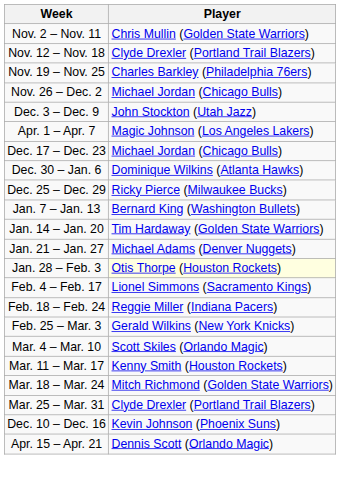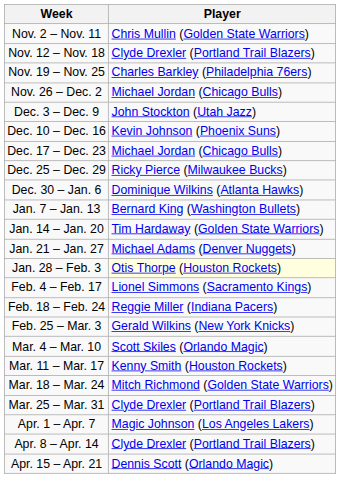 <table class="wikitable">
 <tr>
 <th>Week</th>
 <th>Player</th>
 </tr>
 <tr>
 <td align=center>Nov. 2 – Nov. 11</td>
 <td><a href='#'>Chris Mullin</a> (<a href='#'>Golden State Warriors</a>)</td>
 </tr>
 <tr>
 <td align=center>Nov. 12 – Nov. 18</td>
 <td><a href='#'>Clyde Drexler</a> (<a href='#'>Portland Trail Blazers</a>)</td>
 </tr>
 <tr>
 <td align=center>Nov. 19 – Nov. 25</td>
 <td><a href='#'>Charles Barkley</a> (<a href='#'>Philadelphia 76ers</a>)</td>
 </tr>
 <tr>
 <td align=center>Nov. 26 – Dec. 2</td>
 <td><a href='#'>Michael Jordan</a> (<a href='#'>Chicago Bulls</a>)</td>
 </tr>
 <tr>
 <td align=center>Dec. 3 – Dec. 9</td>
 <td><a href='#'>John Stockton</a> (<a href='#'>Utah Jazz</a>)</td>
 </tr>
 <tr>
-<td align=center>Apr. 1 – Apr. 7</td>
-<td><a href='#'>Magic Johnson</a> (<a href='#'>Los Angeles Lakers</a>)</td>
+<td align=center>Dec. 10 – Dec. 16</td>
+<td><a href='#'>Kevin Johnson</a> (<a href='#'>Phoenix Suns</a>)</td>
 </tr>
 <tr>
 <td align=center>Dec. 17 – Dec. 23</td>
 <td><a href='#'>Michael Jordan</a> (<a href='#'>Chicago Bulls</a>)</td>
 </tr>
 <tr>
+<td align=center>Dec. 25 – Dec. 29</td>
+<td><a href='#'>Ricky Pierce</a> (<a href='#'>Milwaukee Bucks</a>)</td>
+</tr>
+<tr>
 <td align=center>Dec. 30 – Jan. 6</td>
 <td><a href='#'>Dominique Wilkins</a> (<a href='#'>Atlanta Hawks</a>)</td>
-</tr>
-<tr>
-<td align=center>Dec. 25 – Dec. 29</td>
-<td><a href='#'>Ricky Pierce</a> (<a href='#'>Milwaukee Bucks</a>)</td>
 </tr>
 <tr>
 <td align=center>Jan. 7 – Jan. 13</td>
 <td><a href='#'>Bernard King</a> (<a href='#'>Washington Bullets</a>)</td>
 </tr>
 <tr>
 <td align=center>Jan. 14 – Jan. 20</td>
 <td><a href='#'>Tim Hardaway</a> (<a href='#'>Golden State Warriors</a>)</td>
 </tr>
 <tr>
 <td align=center>Jan. 21 – Jan. 27</td>
 <td><a href='#'>Michael Adams</a> (<a href='#'>Denver Nuggets</a>)</td>
 </tr>
 <tr>
 <td align=center>Jan. 28 – Feb. 3</td>
 <td style="background: lightyellow;"><a href='#'>Otis Thorpe</a> (<a href='#'>Houston Rockets</a>)</td>
 </tr>
 <tr>
 <td align=center>Feb. 4 – Feb. 17</td>
 <td><a href='#'>Lionel Simmons</a> (<a href='#'>Sacramento Kings</a>)</td>
 </tr>
 <tr>
 <td align=center>Feb. 18 – Feb. 24</td>
 <td><a href='#'>Reggie Miller</a> (<a href='#'>Indiana Pacers</a>)</td>
 </tr>
 <tr>
 <td align=center>Feb. 25 – Mar. 3</td>
 <td><a href='#'>Gerald Wilkins</a> (<a href='#'>New York Knicks</a>)</td>
 </tr>
 <tr>
 <td align=center>Mar. 4 – Mar. 10</td>
 <td><a href='#'>Scott Skiles</a> (<a href='#'>Orlando Magic</a>)</td>
 </tr>
 <tr>
 <td align=center>Mar. 11 – Mar. 17</td>
 <td><a href='#'>Kenny Smith</a> (<a href='#'>Houston Rockets</a>)</td>
 </tr>
 <tr>
 <td align=center>Mar. 18 – Mar. 24</td>
 <td><a href='#'>Mitch Richmond</a> (<a href='#'>Golden State Warriors</a>)</td>
 </tr>
 <tr>
 <td align=center>Mar. 25 – Mar. 31</td>
 <td><a href='#'>Clyde Drexler</a> (<a href='#'>Portland Trail Blazers</a>)</td>
 </tr>
 <tr>
-<td align=center>Dec. 10 – Dec. 16</td>
-<td><a href='#'>Kevin Johnson</a> (<a href='#'>Phoenix Suns</a>)</td>
+<td align=center>Apr. 1 – Apr. 7</td>
+<td><a href='#'>Magic Johnson</a> (<a href='#'>Los Angeles Lakers</a>)</td>
+</tr>
+<tr>
+<td align=center>Apr. 8 – Apr. 14</td>
+<td><a href='#'>Clyde Drexler</a> (<a href='#'>Portland Trail Blazers</a>)</td>
 </tr>
 <tr>
 <td align=center>Apr. 15 – Apr. 21</td>
 <td><a href='#'>Dennis Scott</a> (<a href='#'>Orlando Magic</a>)</td>
 </tr>
 </table>
